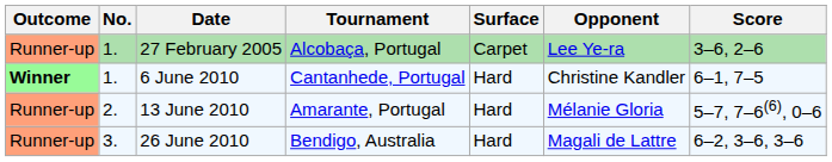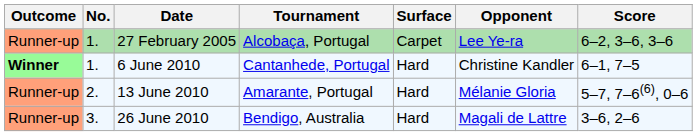 <table class="sortable wikitable" style=font-size:97%>
 <tr>
 <th>Outcome</th>
 <th>No.</th>
 <th>Date</th>
 <th>Tournament</th>
 <th>Surface</th>
 <th>Opponent</th>
 <th>Score</th>
 </tr>
 <tr bgcolor="#ADDFAD">
 <td bgcolor="FFA07A">Runner-up</td>
 <td>1.</td>
 <td>27 February 2005</td>
 <td><a href='#'>Alcobaça</a>, Portugal</td>
 <td>Carpet</td>
 <td> <a href='#'>Lee Ye-ra</a></td>
-<td>3–6, 2–6</td>
+<td>6–2, 3–6, 3–6</td>
 </tr>
 <tr bgcolor="#f0f8ff">
 <td style="background:#98fb98;"><strong>Winner</strong></td>
 <td>1.</td>
 <td>6 June 2010</td>
 <td><a href='#'>Cantanhede, Portugal</a></td>
 <td>Hard</td>
 <td> Christine Kandler</td>
 <td>6–1, 7–5</td>
 </tr>
 <tr bgcolor="#f0f8ff">
 <td bgcolor="FFA07A">Runner-up</td>
 <td>2.</td>
 <td>13 June 2010</td>
 <td><a href='#'>Amarante</a>, Portugal</td>
 <td>Hard</td>
 <td> <a href='#'>Mélanie Gloria</a></td>
 <td>5–7, 7–6<sup>(6)</sup>, 0–6</td>
 </tr>
 <tr bgcolor="#f0f8ff">
 <td bgcolor="FFA07A">Runner-up</td>
 <td>3.</td>
 <td>26 June 2010</td>
 <td><a href='#'>Bendigo</a>, Australia</td>
 <td>Hard</td>
 <td> <a href='#'>Magali de Lattre</a></td>
-<td>6–2, 3–6, 3–6</td>
+<td>3–6, 2–6</td>
 </tr>
 </table>
